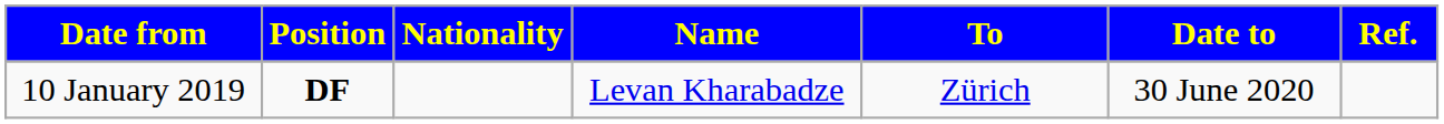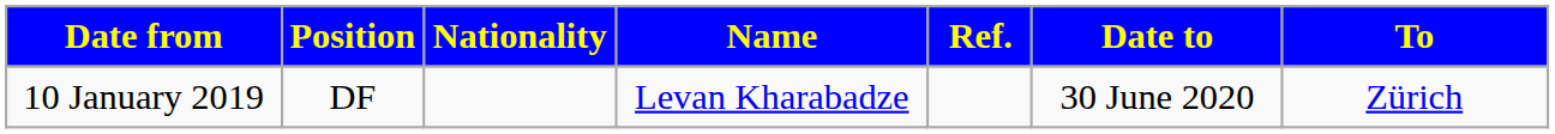 <table class="wikitable" style="text-align:center; font-size:90%; ">
 <tr>
 <th style="background:#0000FF; color:#ffff00; width:200px;">Date from</th>
 <th style="background:#0000FF; color:#ffff00; width:50px;">Position</th>
 <th style="background:#0000FF; color:#ffff00; width:50px;">Nationality</th>
 <th style="background:#0000FF; color:#ffff00; width:200px;">Name</th>
+<th style="background:#0000FF; color:#ffff00; width:50px;">Ref.</th>
+<th style="background:#0000FF; color:#ffff00; width:200px;">Date to</th>
 <th style="background:#0000FF; color:#ffff00; width:200px;">To</th>
-<th style="background:#0000FF; color:#ffff00; width:200px;">Date to</th>
-<th style="background:#0000FF; color:#ffff00; width:50px;">Ref.</th>
 </tr>
 <tr>
 <td>10 January 2019</td>
-<td><strong>DF</strong></td>
+<td>DF</td>
 <td></td>
 <td><a href='#'>Levan Kharabadze</a></td>
+<td></td>
+<td>30 June 2020</td>
 <td><a href='#'>Zürich</a></td>
-<td>30 June 2020</td>
-<td></td>
 </tr>
 </table>
